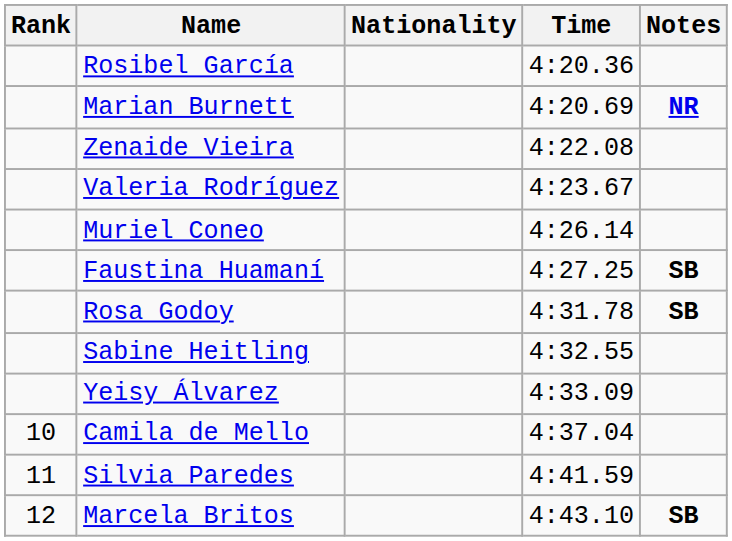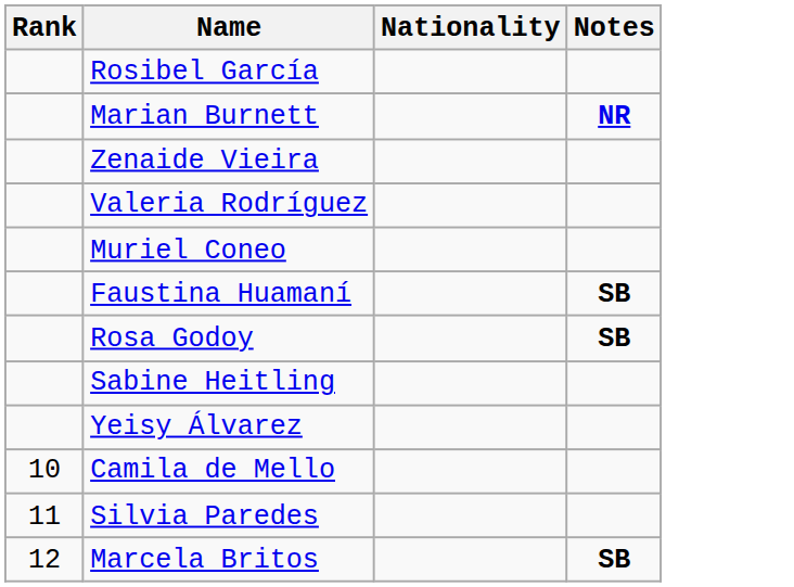 <table class="wikitable sortable" style="text-align:center">
 <tr>
 <th>Rank</th>
 <th>Name</th>
 <th>Nationality</th>
-<th>Time</th>
 <th>Notes</th>
 </tr>
 <tr>
 <td></td>
 <td align=left><a href='#'>Rosibel García</a></td>
 <td align=left></td>
-<td>4:20.36</td>
 <td></td>
 </tr>
 <tr>
 <td></td>
 <td align=left><a href='#'>Marian Burnett</a></td>
 <td align=left></td>
-<td>4:20.69</td>
 <td><a href='#'><strong>NR</strong></a></td>
 </tr>
 <tr>
 <td></td>
 <td align=left><a href='#'>Zenaide Vieira</a></td>
 <td align=left></td>
-<td>4:22.08</td>
 <td></td>
 </tr>
 <tr>
 <td></td>
 <td align=left><a href='#'>Valeria Rodríguez</a></td>
 <td align=left></td>
-<td>4:23.67</td>
 <td></td>
 </tr>
 <tr>
 <td></td>
 <td align=left><a href='#'>Muriel Coneo</a></td>
 <td align=left></td>
-<td>4:26.14</td>
 <td></td>
 </tr>
 <tr>
 <td></td>
 <td align=left><a href='#'>Faustina Huamaní</a></td>
 <td align=left></td>
-<td>4:27.25</td>
 <td><strong>SB</strong></td>
 </tr>
 <tr>
 <td></td>
 <td align=left><a href='#'>Rosa Godoy</a></td>
 <td align=left></td>
-<td>4:31.78</td>
 <td><strong>SB</strong></td>
 </tr>
 <tr>
 <td></td>
 <td align=left><a href='#'>Sabine Heitling</a></td>
 <td align=left></td>
-<td>4:32.55</td>
 <td></td>
 </tr>
 <tr>
 <td></td>
 <td align=left><a href='#'>Yeisy Álvarez</a></td>
 <td align=left></td>
-<td>4:33.09</td>
 <td></td>
 </tr>
 <tr>
 <td>10</td>
 <td align=left><a href='#'>Camila de Mello</a></td>
 <td align=left></td>
-<td>4:37.04</td>
 <td></td>
 </tr>
 <tr>
 <td>11</td>
 <td align=left><a href='#'>Silvia Paredes</a></td>
 <td align=left></td>
-<td>4:41.59</td>
 <td></td>
 </tr>
 <tr>
 <td>12</td>
 <td align=left><a href='#'>Marcela Britos</a></td>
 <td align=left></td>
-<td>4:43.10</td>
 <td><strong>SB</strong></td>
 </tr>
 </table>
